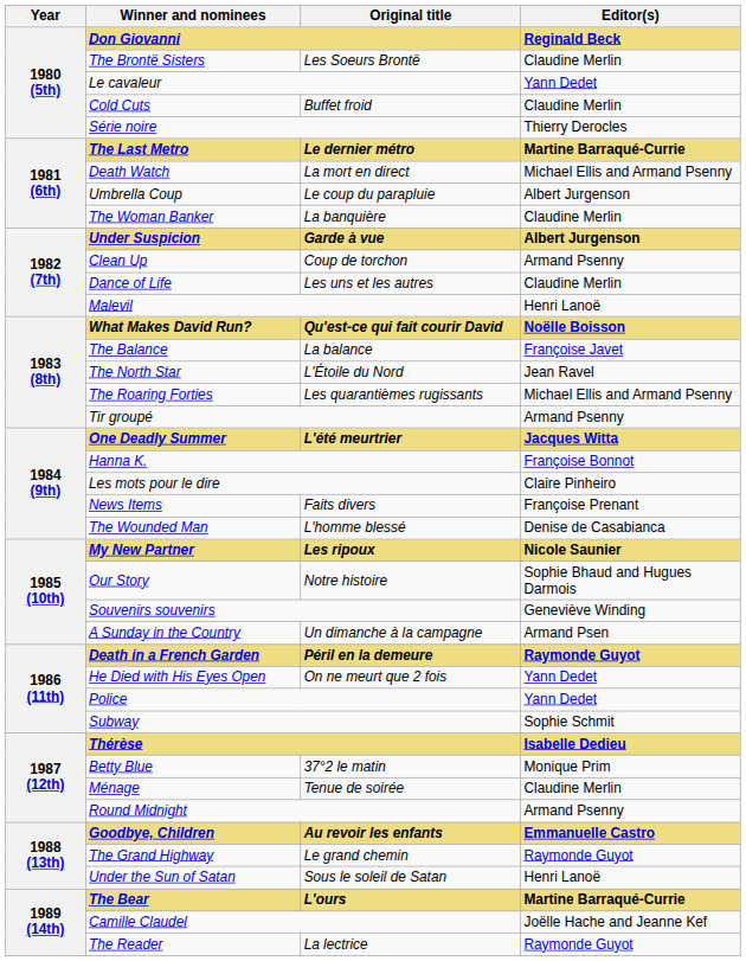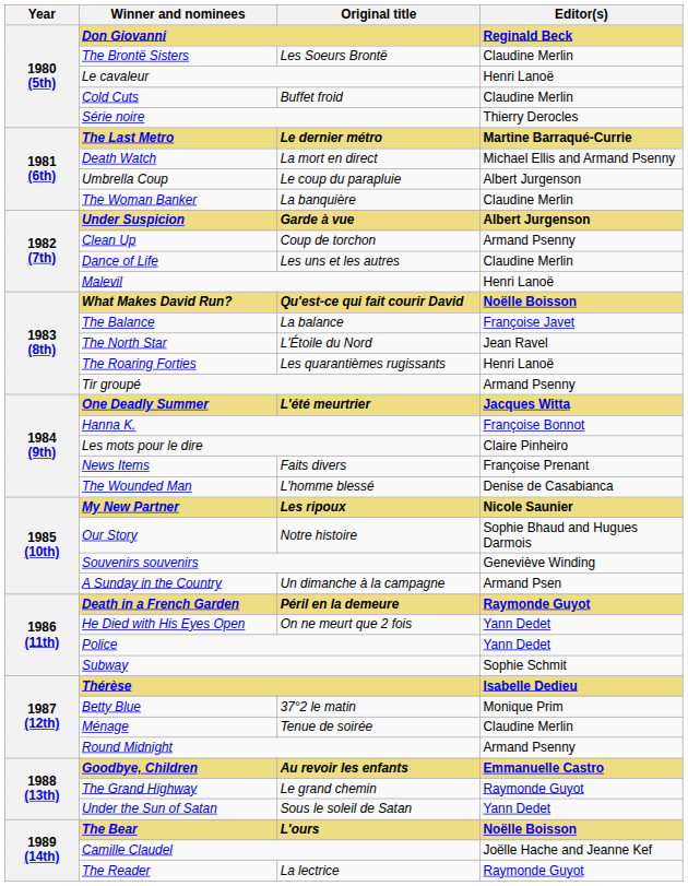 <table class="wikitable" style="width:95%;" cellpadding="5">
 <tr>
 <th style="width:100px;">Year</th>
 <th style="width:300px;">Winner and nominees</th>
 <th style="width:300px;">Original title</th>
 <th style="width:300px;">Editor(s)</th>
 </tr>
 <tr>
 <th rowspan="5" style="text-align:center;">1980<br><a href='#'>(5th)</a></th>
 <td colspan="2" style="background:#eedd82;"><em><a href='#'><strong>Don Giovanni</strong></a></em></td>
 <td style="background:#eedd82;"><a href='#'><strong>Reginald Beck</strong></a></td>
 </tr>
 <tr>
 <td><em><a href='#'>The Brontë Sisters</a></em></td>
 <td><em>Les Soeurs Brontë</em></td>
 <td>Claudine Merlin</td>
 </tr>
 <tr>
 <td colspan="2"><em>Le cavaleur</em></td>
-<td><a href='#'>Yann Dedet</a></td>
+<td>Henri Lanoë</td>
 </tr>
 <tr>
 <td><em><a href='#'>Cold Cuts</a></em></td>
 <td><em>Buffet froid</em></td>
 <td>Claudine Merlin</td>
 </tr>
 <tr>
 <td colspan="2"><em><a href='#'>Série noire</a></em></td>
 <td>Thierry Derocles</td>
 </tr>
 <tr>
 <th rowspan="4" style="text-align:center;">1981<br><a href='#'>(6th)</a></th>
 <td style="background:#eedd82;"><em><a href='#'><strong>The Last Metro</strong></a></em></td>
 <td style="background:#eedd82;"><strong><em>Le dernier métro</em></strong></td>
 <td style="background:#eedd82;"><strong>Martine Barraqué-Currie</strong></td>
 </tr>
 <tr>
 <td><em><a href='#'>Death Watch</a></em></td>
 <td><em>La mort en direct</em></td>
 <td>Michael Ellis and Armand Psenny</td>
 </tr>
 <tr>
 <td><em>Umbrella Coup</em></td>
 <td><em>Le coup du parapluie</em></td>
 <td>Albert Jurgenson</td>
 </tr>
 <tr>
 <td><em><a href='#'>The Woman Banker</a></em></td>
 <td><em>La banquière</em></td>
 <td>Claudine Merlin</td>
 </tr>
 <tr>
 <th rowspan="4" style="text-align:center;">1982<br><a href='#'>(7th)</a></th>
 <td style="background:#eedd82;"><em><a href='#'><strong>Under Suspicion</strong></a></em></td>
 <td style="background:#eedd82;"><strong><em>Garde à vue</em></strong></td>
 <td style="background:#eedd82;"><strong>Albert Jurgenson</strong></td>
 </tr>
 <tr>
 <td><em><a href='#'>Clean Up</a></em></td>
 <td><em>Coup de torchon</em></td>
 <td>Armand Psenny</td>
 </tr>
 <tr>
 <td><em><a href='#'>Dance of Life</a></em></td>
 <td><em>Les uns et les autres</em></td>
 <td>Claudine Merlin</td>
 </tr>
 <tr>
 <td colspan="2"><em><a href='#'>Malevil</a></em></td>
 <td>Henri Lanoë</td>
 </tr>
 <tr>
 <th rowspan="5" style="text-align:center;">1983<br><a href='#'>(8th)</a></th>
 <td style="background:#eedd82;"><strong><em>What Makes David Run?</em></strong></td>
 <td style="background:#eedd82;"><strong><em>Qu'est-ce qui fait courir David</em></strong></td>
 <td style="background:#eedd82;"><a href='#'><strong>Noëlle Boisson</strong></a></td>
 </tr>
 <tr>
 <td><em><a href='#'>The Balance</a></em></td>
 <td><em>La balance</em></td>
 <td><a href='#'>Françoise Javet</a></td>
 </tr>
 <tr>
 <td><em><a href='#'>The North Star</a></em></td>
 <td><em>L'Étoile du Nord</em></td>
 <td>Jean Ravel</td>
 </tr>
 <tr>
 <td><em><a href='#'>The Roaring Forties</a></em></td>
 <td><em>Les quarantièmes rugissants</em></td>
-<td>Michael Ellis and Armand Psenny</td>
+<td>Henri Lanoë</td>
 </tr>
 <tr>
 <td colspan="2"><em>Tir groupé</em></td>
 <td>Armand Psenny</td>
 </tr>
 <tr>
 <th rowspan="5" style="text-align:center;">1984<br><a href='#'>(9th)</a></th>
 <td style="background:#eedd82;"><em><a href='#'><strong>One Deadly Summer</strong></a></em></td>
 <td style="background:#eedd82;"><strong><em>L'été meurtrier</em></strong></td>
 <td style="background:#eedd82;"><a href='#'><strong>Jacques Witta</strong></a></td>
 </tr>
 <tr>
 <td colspan="2"><em><a href='#'>Hanna K.</a></em></td>
 <td><a href='#'>Françoise Bonnot</a></td>
 </tr>
 <tr>
 <td colspan="2"><em>Les mots pour le dire</em></td>
 <td>Claire Pinheiro</td>
 </tr>
 <tr>
 <td><em><a href='#'>News Items</a></em></td>
 <td><em>Faits divers</em></td>
 <td>Françoise Prenant</td>
 </tr>
 <tr>
 <td><em><a href='#'>The Wounded Man</a></em></td>
 <td><em>L'homme blessé</em></td>
 <td>Denise de Casabianca</td>
 </tr>
 <tr>
 <th rowspan="4" style="text-align:center;">1985<br><a href='#'>(10th)</a></th>
 <td style="background:#eedd82;"><em><a href='#'><strong>My New Partner</strong></a></em></td>
 <td style="background:#eedd82;"><strong><em>Les ripoux</em></strong></td>
 <td style="background:#eedd82;"><strong>Nicole Saunier</strong></td>
 </tr>
 <tr>
 <td><em><a href='#'>Our Story</a></em></td>
 <td><em>Notre histoire</em></td>
 <td>Sophie Bhaud and Hugues Darmois</td>
 </tr>
 <tr>
 <td colspan="2"><em><a href='#'>Souvenirs souvenirs</a></em></td>
 <td>Geneviève Winding</td>
 </tr>
 <tr>
 <td><em><a href='#'>A Sunday in the Country</a></em></td>
 <td><em>Un dimanche à la campagne</em></td>
 <td>Armand Psen</td>
 </tr>
 <tr>
 <th rowspan="4" style="text-align:center;">1986<br><a href='#'>(11th)</a></th>
 <td style="background:#eedd82;"><em><a href='#'><strong>Death in a French Garden</strong></a></em></td>
 <td style="background:#eedd82;"><strong><em>Péril en la demeure</em></strong></td>
 <td style="background:#eedd82;"><a href='#'><strong>Raymonde Guyot</strong></a></td>
 </tr>
 <tr>
 <td><em><a href='#'>He Died with His Eyes Open</a></em></td>
 <td><em>On ne meurt que 2 fois</em></td>
 <td><a href='#'>Yann Dedet</a></td>
 </tr>
 <tr>
 <td colspan="2"><em><a href='#'>Police</a></em></td>
 <td><a href='#'>Yann Dedet</a></td>
 </tr>
 <tr>
 <td colspan="2"><em><a href='#'>Subway</a></em></td>
 <td>Sophie Schmit</td>
 </tr>
 <tr>
 <th rowspan="4" style="text-align:center;">1987<br><a href='#'>(12th)</a></th>
 <td colspan="2" style="background:#eedd82;"><em><a href='#'><strong>Thérèse</strong></a></em></td>
 <td style="background:#eedd82;"><a href='#'><strong>Isabelle Dedieu</strong></a></td>
 </tr>
 <tr>
 <td><em><a href='#'>Betty Blue</a></em></td>
 <td><em>37°2 le matin</em></td>
 <td>Monique Prim</td>
 </tr>
 <tr>
 <td><em><a href='#'>Ménage</a></em></td>
 <td><em>Tenue de soirée</em></td>
 <td>Claudine Merlin</td>
 </tr>
 <tr>
 <td colspan="2"><em><a href='#'>Round Midnight</a></em></td>
 <td>Armand Psenny</td>
 </tr>
 <tr>
 <th rowspan="3" style="text-align:center;">1988<br><a href='#'>(13th)</a></th>
 <td style="background:#eedd82;"><em><a href='#'><strong>Goodbye, Children</strong></a></em></td>
 <td style="background:#eedd82;"><strong><em>Au revoir les enfants</em></strong></td>
 <td style="background:#eedd82;"><a href='#'><strong>Emmanuelle Castro</strong></a></td>
 </tr>
 <tr>
 <td><em><a href='#'>The Grand Highway</a></em></td>
 <td><em>Le grand chemin</em></td>
 <td><a href='#'>Raymonde Guyot</a></td>
 </tr>
 <tr>
 <td><em><a href='#'>Under the Sun of Satan</a></em></td>
 <td><em>Sous le soleil de Satan</em></td>
-<td>Henri Lanoë</td>
+<td><a href='#'>Yann Dedet</a></td>
 </tr>
 <tr>
 <th rowspan="3" style="text-align:center;">1989<br><a href='#'>(14th)</a></th>
 <td style="background:#eedd82;"><em><a href='#'><strong>The Bear</strong></a></em></td>
 <td style="background:#eedd82;"><strong><em>L'ours</em></strong></td>
-<td style="background:#eedd82;"><strong>Martine Barraqué-Currie</strong></td>
+<td style="background:#eedd82;"><a href='#'><strong>Noëlle Boisson</strong></a></td>
 </tr>
 <tr>
 <td colspan="2"><em><a href='#'>Camille Claudel</a></em></td>
 <td>Joëlle Hache and Jeanne Kef</td>
 </tr>
 <tr>
 <td><em><a href='#'>The Reader</a></em></td>
 <td><em>La lectrice</em></td>
 <td><a href='#'>Raymonde Guyot</a></td>
 </tr>
 </table>
